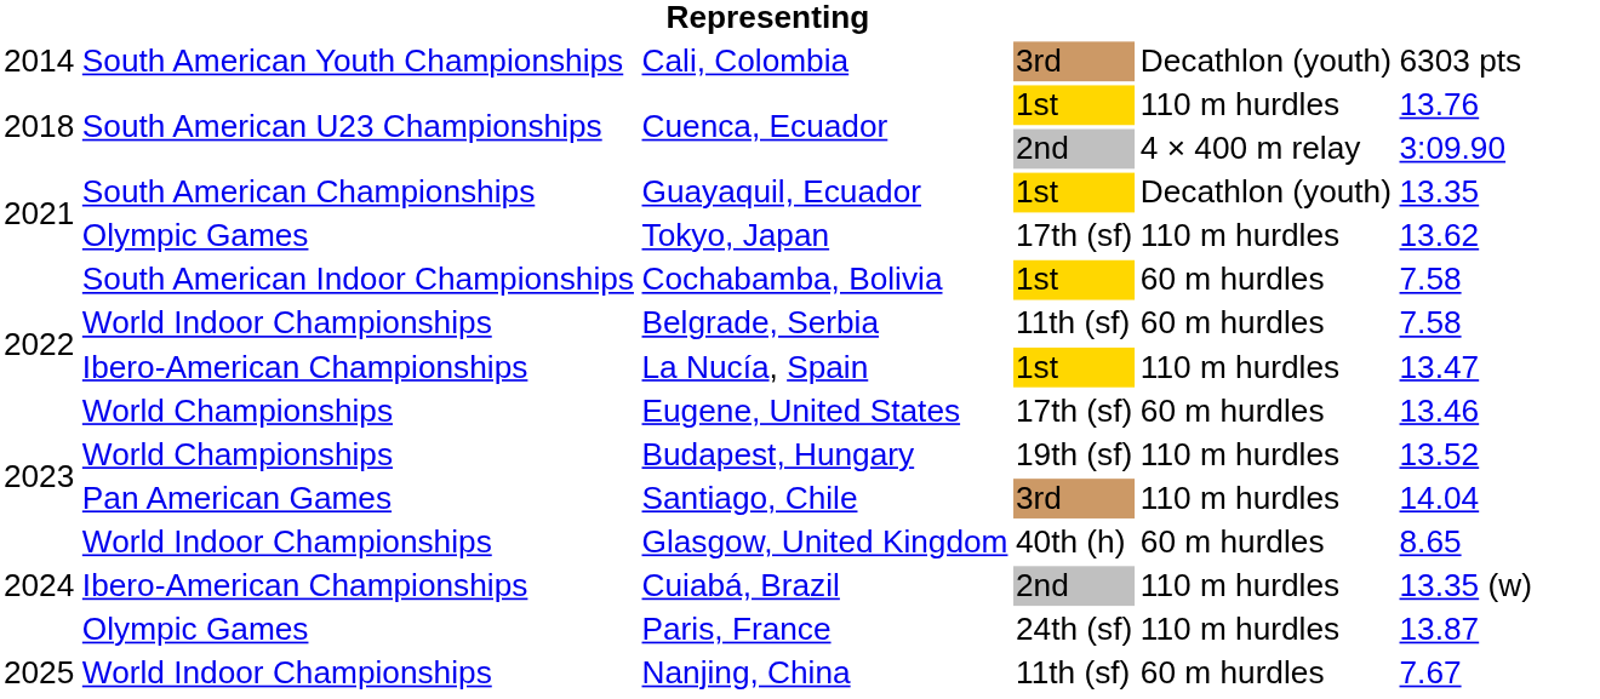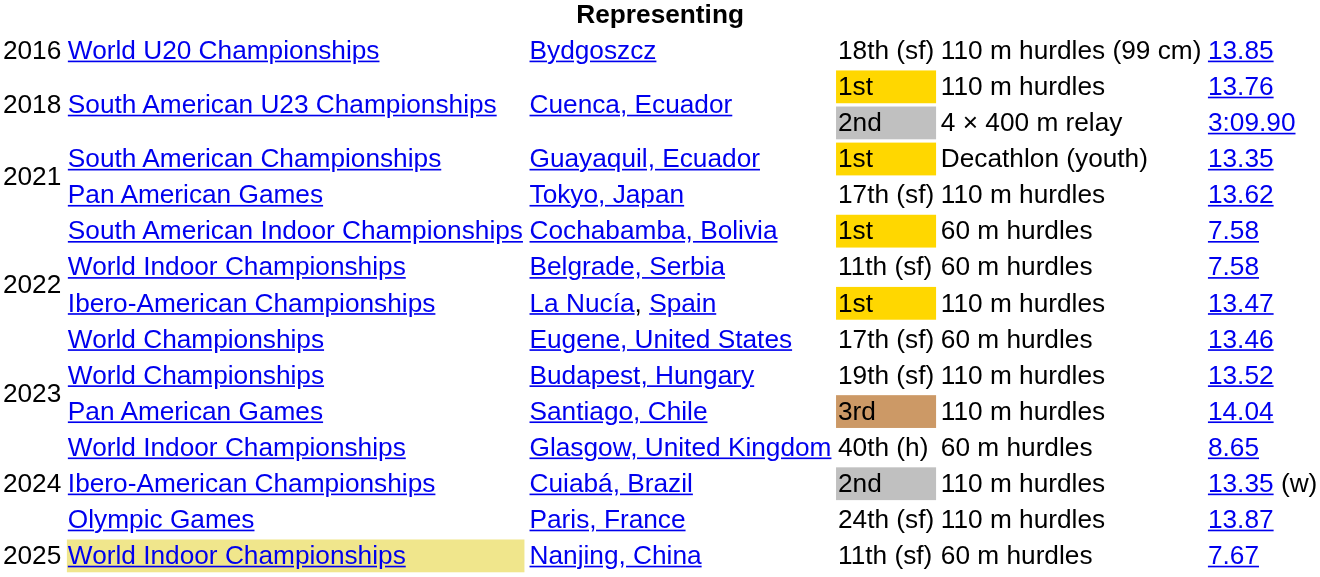 <table>
 <tr>
 <th colspan="6">Representing </th>
 </tr>
 <tr>
-<td>2014</td>
-<td><a href='#'>South American Youth Championships</a></td>
-<td><a href='#'>Cali, Colombia</a></td>
-<td bgcolor=cc9966>3rd</td>
-<td>Decathlon (youth)</td>
-<td>6303 pts</td>
+<td>2016</td>
+<td><a href='#'>World U20 Championships</a></td>
+<td><a href='#'>Bydgoszcz</a></td>
+<td>18th (sf)</td>
+<td>110 m hurdles (99 cm)</td>
+<td><a href='#'>13.85</a></td>
 </tr>
 <tr>
 <td rowspan=2>2018</td>
 <td rowspan=2><a href='#'>South American U23 Championships</a></td>
 <td rowspan=2><a href='#'>Cuenca, Ecuador</a></td>
 <td bgcolor=gold>1st</td>
 <td>110 m hurdles</td>
 <td><a href='#'>13.76</a></td>
 </tr>
 <tr>
 <td bgcolor=silver>2nd</td>
 <td>4 × 400 m relay</td>
 <td><a href='#'>3:09.90</a></td>
 </tr>
 <tr>
 <td rowspan=2>2021</td>
 <td><a href='#'>South American Championships</a></td>
 <td><a href='#'>Guayaquil, Ecuador</a></td>
 <td bgcolor=gold>1st</td>
 <td>Decathlon (youth)</td>
 <td><a href='#'>13.35</a></td>
 </tr>
 <tr>
-<td><a href='#'>Olympic Games</a></td>
+<td><a href='#'>Pan American Games</a></td>
 <td><a href='#'>Tokyo, Japan</a></td>
 <td>17th (sf)</td>
 <td>110 m hurdles</td>
 <td><a href='#'>13.62</a></td>
 </tr>
 <tr>
 <td rowspan=4>2022</td>
 <td><a href='#'>South American Indoor Championships</a></td>
 <td><a href='#'>Cochabamba, Bolivia</a></td>
 <td bgcolor=gold>1st</td>
 <td>60 m hurdles</td>
 <td><a href='#'>7.58</a></td>
 </tr>
 <tr>
 <td><a href='#'>World Indoor Championships</a></td>
 <td><a href='#'>Belgrade, Serbia</a></td>
 <td>11th (sf)</td>
 <td>60 m hurdles</td>
 <td><a href='#'>7.58</a></td>
 </tr>
 <tr>
 <td><a href='#'>Ibero-American Championships</a></td>
 <td><a href='#'>La Nucía</a>, <a href='#'>Spain</a></td>
 <td bgcolor=gold>1st</td>
 <td>110 m hurdles</td>
 <td><a href='#'>13.47</a></td>
 </tr>
 <tr>
 <td><a href='#'>World Championships</a></td>
 <td><a href='#'>Eugene, United States</a></td>
 <td>17th (sf)</td>
 <td>60 m hurdles</td>
 <td><a href='#'>13.46</a></td>
 </tr>
 <tr>
 <td rowspan=2>2023</td>
 <td><a href='#'>World Championships</a></td>
 <td><a href='#'>Budapest, Hungary</a></td>
 <td>19th (sf)</td>
 <td>110 m hurdles</td>
 <td><a href='#'>13.52</a></td>
 </tr>
 <tr>
 <td><a href='#'>Pan American Games</a></td>
 <td><a href='#'>Santiago, Chile</a></td>
 <td bgcolor=cc9966>3rd</td>
 <td>110 m hurdles</td>
 <td><a href='#'>14.04</a></td>
 </tr>
 <tr>
 <td rowspan=3>2024</td>
 <td><a href='#'>World Indoor Championships</a></td>
 <td><a href='#'>Glasgow, United Kingdom</a></td>
 <td>40th (h)</td>
 <td>60 m hurdles</td>
 <td><a href='#'>8.65</a></td>
 </tr>
 <tr>
 <td><a href='#'>Ibero-American Championships</a></td>
 <td><a href='#'>Cuiabá, Brazil</a></td>
 <td bgcolor=silver>2nd</td>
 <td>110 m hurdles</td>
 <td><a href='#'>13.35</a> (w)</td>
 </tr>
 <tr>
 <td><a href='#'>Olympic Games</a></td>
 <td><a href='#'>Paris, France</a></td>
 <td>24th (sf)</td>
 <td>110 m hurdles</td>
 <td><a href='#'>13.87</a></td>
 </tr>
 <tr>
 <td>2025</td>
-<td><a href='#'>World Indoor Championships</a></td>
+<td style="background: khaki;"><a href='#'>World Indoor Championships</a></td>
 <td><a href='#'>Nanjing, China</a></td>
 <td>11th (sf)</td>
 <td>60 m hurdles</td>
 <td><a href='#'>7.67</a></td>
 </tr>
 </table>
